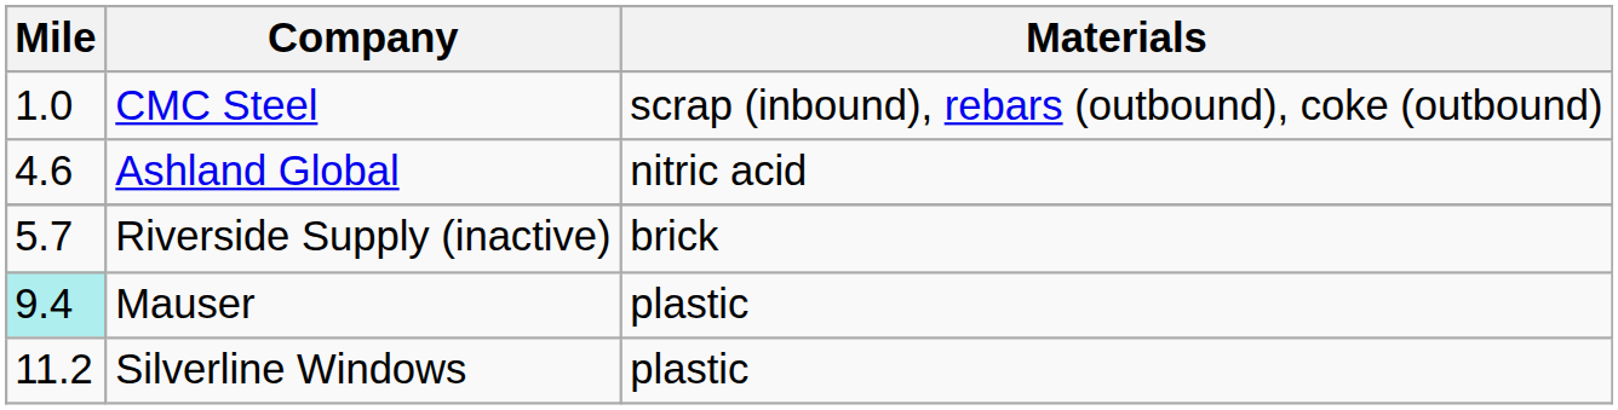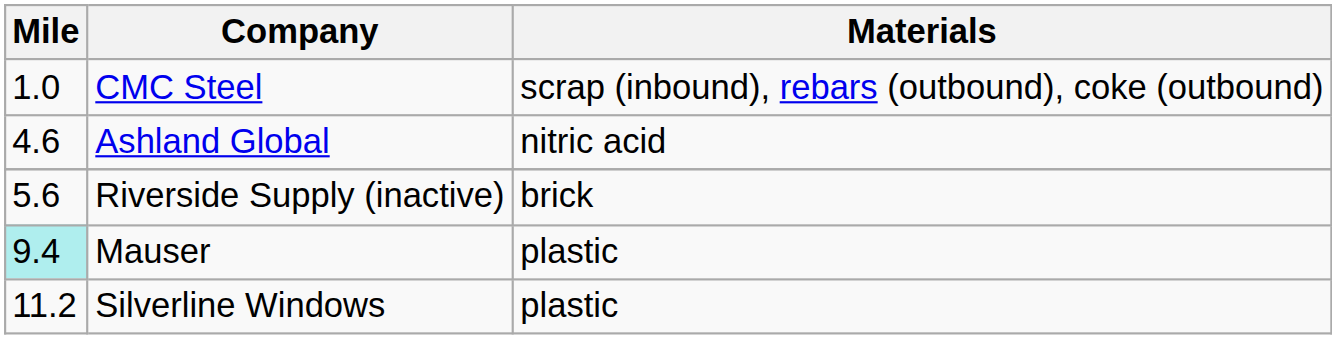 <table class="wikitable" style="margin: 0 0 1em 1em; float: right">
 <tr>
 <th>Mile</th>
 <th>Company</th>
 <th>Materials</th>
 </tr>
 <tr>
 <td>1.0</td>
 <td><a href='#'>CMC Steel</a></td>
 <td>scrap (inbound), <a href='#'>rebars</a> (outbound), coke (outbound)</td>
 </tr>
 <tr>
 <td>4.6</td>
 <td><a href='#'>Ashland Global</a></td>
 <td>nitric acid</td>
 </tr>
 <tr>
 </tr>
 <tr>
-<td>5.7</td>
+<td>5.6</td>
 <td>Riverside Supply (inactive)</td>
 <td>brick</td>
 </tr>
 <tr>
 <td style="background: paleturquoise;">9.4</td>
 <td>Mauser</td>
 <td>plastic</td>
 </tr>
 <tr>
 <td>11.2</td>
 <td>Silverline Windows</td>
 <td>plastic</td>
 </tr>
 </table>
